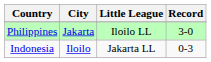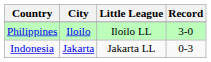 <table class="wikitable">
 <tr>
 <th>Country</th>
 <th>City</th>
 <th>Little League</th>
 <th>Record</th>
 </tr>
 <tr>
 </tr>
 <tr bgcolor=#bbffbb>
 <td align=center> <a href='#'>Philippines</a></td>
-<td align=center><a href='#'>Jakarta</a></td>
+<td align=center><a href='#'>Iloilo</a></td>
 <td align=center>Iloilo LL</td>
 <td align=center>3-0</td>
 </tr>
 <tr>
 <td align=center> <a href='#'>Indonesia</a></td>
-<td align=center><a href='#'>Iloilo</a></td>
+<td align=center><a href='#'>Jakarta</a></td>
 <td align=center>Jakarta LL</td>
 <td align=center>0-3</td>
 </tr>
 </table>
